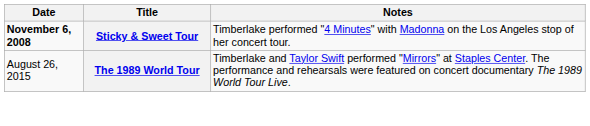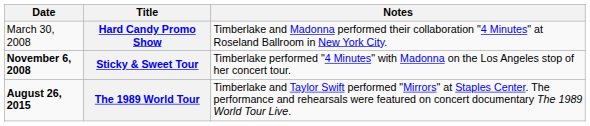 <table class="wikitable sortable plainrowheaders">
 <tr>
 <th align="left" valign="top" width="120">Date</th>
 <th align="left" valign="top" width="220">Title</th>
 <th align="left" valign="top" width="680">Notes</th>
 </tr>
 <tr>
+<td>March 30, 2008</td>
+<th scope="row"><a href='#'>Hard Candy Promo Show</a></th>
+<td>Timberlake and <a href='#'>Madonna</a> performed their collaboration "<a href='#'>4 Minutes</a>" at Roseland Ballroom in <a href='#'>New York City</a>.</td>
+</tr>
+<tr>
 <td><strong>November 6, 2008</strong></td>
 <th scope="row"><a href='#'>Sticky & Sweet Tour</a></th>
 <td>Timberlake performed "<a href='#'>4 Minutes</a>" with <a href='#'>Madonna</a> on the Los Angeles stop of her concert tour.</td>
 </tr>
 <tr>
-<td>August 26, 2015</td>
+<td><strong>August 26, 2015</strong></td>
 <th scope="row"><a href='#'>The 1989 World Tour</a></th>
 <td>Timberlake and <a href='#'>Taylor Swift</a> performed "<a href='#'>Mirrors</a>" at <a href='#'>Staples Center</a>. The performance and rehearsals were featured on concert documentary <em>The 1989 World Tour Live</em>.</td>
 </tr>
 </table>
